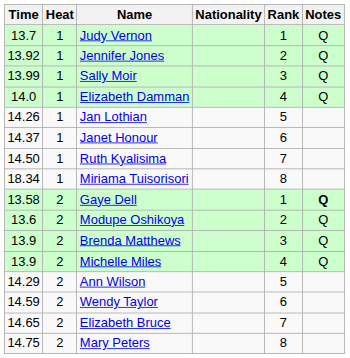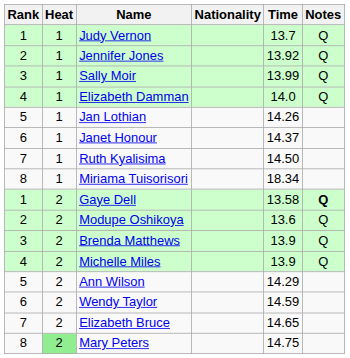 <table class="wikitable sortable" style="text-align:center">
 <tr>
-<th>Time</th>
+<th>Rank</th>
 <th>Heat</th>
 <th>Name</th>
 <th>Nationality</th>
-<th>Rank</th>
+<th>Time</th>
 <th>Notes</th>
 </tr>
 <tr bgcolor=ccffcc>
-<td>13.7</td>
+<td>1</td>
 <td>1</td>
 <td align=left><a href='#'>Judy Vernon</a></td>
 <td align=left></td>
-<td>1</td>
+<td>13.7</td>
 <td>Q</td>
 </tr>
 <tr bgcolor=ccffcc>
-<td>13.92</td>
+<td>2</td>
 <td>1</td>
 <td align=left><a href='#'>Jennifer Jones</a></td>
 <td align=left></td>
-<td>2</td>
+<td>13.92</td>
 <td>Q</td>
 </tr>
 <tr bgcolor=ccffcc>
-<td>13.99</td>
+<td>3</td>
 <td>1</td>
 <td align=left><a href='#'>Sally Moir</a></td>
 <td align=left></td>
-<td>3</td>
+<td>13.99</td>
 <td>Q</td>
 </tr>
 <tr bgcolor=ccffcc>
-<td>14.0</td>
+<td>4</td>
 <td>1</td>
 <td align=left><a href='#'>Elizabeth Damman</a></td>
 <td align=left></td>
-<td>4</td>
+<td>14.0</td>
 <td>Q</td>
 </tr>
 <tr>
-<td>14.26</td>
+<td>5</td>
 <td>1</td>
 <td align=left><a href='#'>Jan Lothian</a></td>
 <td align=left></td>
-<td>5</td>
+<td>14.26</td>
 <td></td>
 </tr>
 <tr>
-<td>14.37</td>
+<td>6</td>
 <td>1</td>
 <td align=left><a href='#'>Janet Honour</a></td>
 <td align=left></td>
-<td>6</td>
+<td>14.37</td>
 <td></td>
 </tr>
 <tr>
-<td>14.50</td>
+<td>7</td>
 <td>1</td>
 <td align=left><a href='#'>Ruth Kyalisima</a></td>
 <td align=left></td>
-<td>7</td>
+<td>14.50</td>
 <td></td>
 </tr>
 <tr>
-<td>18.34</td>
+<td>8</td>
 <td>1</td>
 <td align=left><a href='#'>Miriama Tuisorisori</a></td>
 <td align=left></td>
-<td>8</td>
+<td>18.34</td>
 <td></td>
 </tr>
 <tr bgcolor=ccffcc>
-<td>13.58</td>
+<td>1</td>
 <td>2</td>
 <td align=left><a href='#'>Gaye Dell</a></td>
 <td align=left></td>
-<td>1</td>
+<td>13.58</td>
 <td><strong>Q</strong></td>
 </tr>
 <tr bgcolor=ccffcc>
-<td>13.6</td>
+<td>2</td>
 <td>2</td>
 <td align=left><a href='#'>Modupe Oshikoya</a></td>
 <td align=left></td>
-<td>2</td>
+<td>13.6</td>
 <td>Q</td>
 </tr>
 <tr bgcolor=ccffcc>
-<td>13.9</td>
+<td>3</td>
 <td>2</td>
 <td align=left><a href='#'>Brenda Matthews</a></td>
 <td align=left></td>
-<td>3</td>
+<td>13.9</td>
 <td>Q</td>
 </tr>
 <tr bgcolor=ccffcc>
-<td>13.9</td>
+<td>4</td>
 <td>2</td>
 <td align=left><a href='#'>Michelle Miles</a></td>
 <td align=left></td>
-<td>4</td>
+<td>13.9</td>
 <td>Q</td>
 </tr>
 <tr>
-<td>14.29</td>
+<td>5</td>
 <td>2</td>
 <td align=left><a href='#'>Ann Wilson</a></td>
 <td align=left></td>
-<td>5</td>
+<td>14.29</td>
 <td></td>
 </tr>
 <tr>
-<td>14.59</td>
+<td>6</td>
 <td>2</td>
 <td align=left><a href='#'>Wendy Taylor</a></td>
 <td align=left></td>
-<td>6</td>
+<td>14.59</td>
 <td></td>
 </tr>
 <tr>
-<td>14.65</td>
+<td>7</td>
 <td>2</td>
 <td align=left><a href='#'>Elizabeth Bruce</a></td>
 <td align=left></td>
-<td>7</td>
+<td>14.65</td>
 <td></td>
 </tr>
 <tr>
-<td>14.75</td>
-<td>2</td>
+<td>8</td>
+<td style="background: lightgreen;">2</td>
 <td align=left><a href='#'>Mary Peters</a></td>
 <td align=left></td>
-<td>8</td>
+<td>14.75</td>
 <td></td>
 </tr>
 </table>
